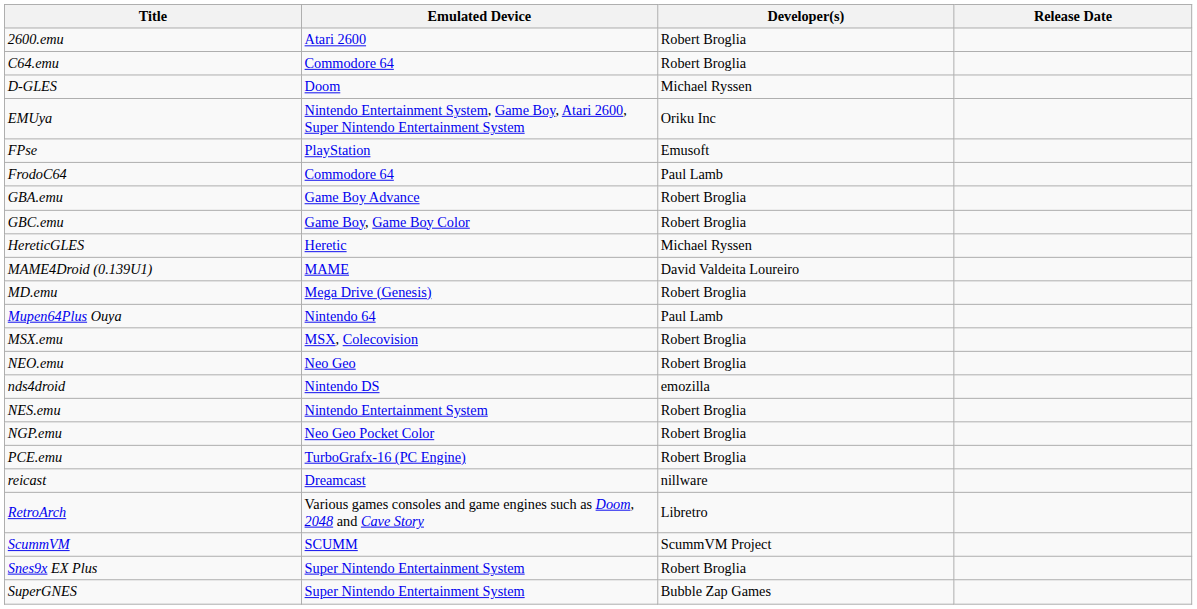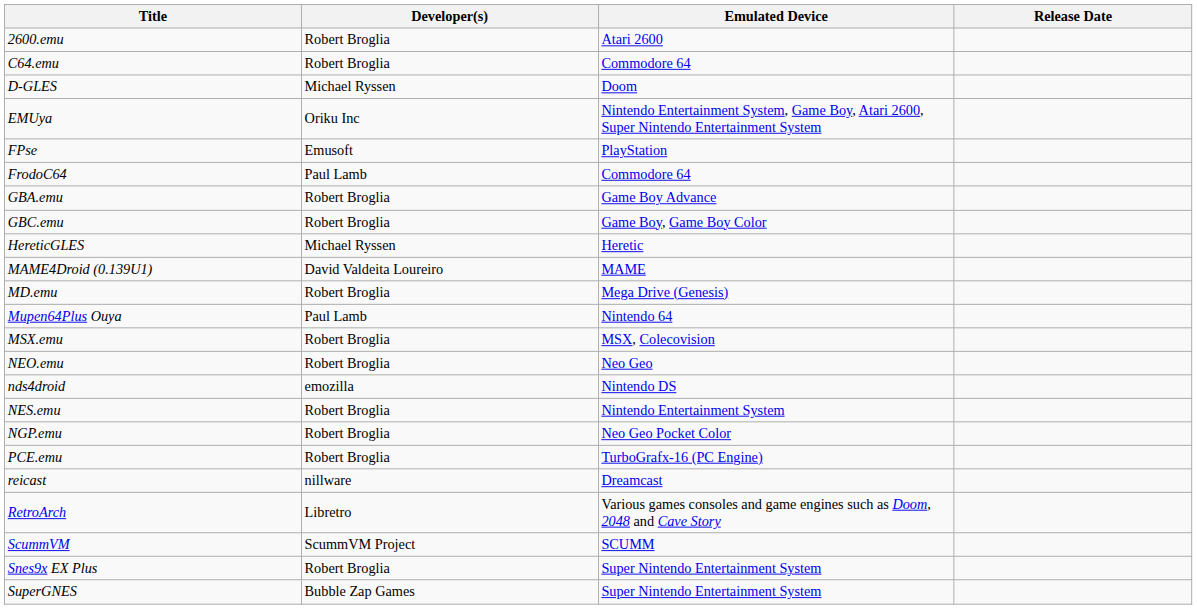 <table class="wikitable sortable mw-collapsible" style="width:100%; font-size:95%;">
 <tr>
 <th style="width:25%;">Title</th>
+<th style="width:25%;">Developer(s)</th>
 <th style="width:30%;">Emulated Device</th>
-<th style="width:25%;">Developer(s)</th>
 <th style="width:20%;">Release Date</th>
 </tr>
 <tr>
 <td><em>2600.emu</em></td>
+<td>Robert Broglia</td>
 <td><a href='#'>Atari 2600</a></td>
-<td>Robert Broglia</td>
 <td></td>
 </tr>
 <tr>
 <td><em>C64.emu</em></td>
+<td>Robert Broglia</td>
 <td><a href='#'>Commodore 64</a></td>
-<td>Robert Broglia</td>
 <td></td>
 </tr>
 <tr>
 <td><em>D-GLES</em></td>
+<td>Michael Ryssen</td>
 <td><a href='#'>Doom</a></td>
-<td>Michael Ryssen</td>
 <td></td>
 </tr>
 <tr>
 <td><em>EMUya</em></td>
+<td>Oriku Inc</td>
 <td><a href='#'>Nintendo Entertainment System</a>, <a href='#'>Game Boy</a>, <a href='#'>Atari 2600</a>, <a href='#'>Super Nintendo Entertainment System</a></td>
-<td>Oriku Inc</td>
 <td></td>
 </tr>
 <tr>
 <td><em>FPse</em></td>
+<td>Emusoft</td>
 <td><a href='#'>PlayStation</a></td>
-<td>Emusoft</td>
 <td></td>
 </tr>
 <tr>
 <td><em>FrodoC64</em></td>
+<td>Paul Lamb</td>
 <td><a href='#'>Commodore 64</a></td>
-<td>Paul Lamb</td>
 <td></td>
 </tr>
 <tr>
 <td><em>GBA.emu</em></td>
+<td>Robert Broglia</td>
 <td><a href='#'>Game Boy Advance</a></td>
-<td>Robert Broglia</td>
 <td></td>
 </tr>
 <tr>
 <td><em>GBC.emu</em></td>
+<td>Robert Broglia</td>
 <td><a href='#'>Game Boy</a>, <a href='#'>Game Boy Color</a></td>
-<td>Robert Broglia</td>
 <td></td>
 </tr>
 <tr>
 <td><em>HereticGLES</em></td>
+<td>Michael Ryssen</td>
 <td><a href='#'>Heretic</a></td>
-<td>Michael Ryssen</td>
 <td></td>
 </tr>
 <tr>
 <td><em>MAME4Droid (0.139U1)</em></td>
+<td>David Valdeita Loureiro</td>
 <td><a href='#'>MAME</a></td>
-<td>David Valdeita Loureiro</td>
 <td></td>
 </tr>
 <tr>
 <td><em>MD.emu</em></td>
+<td>Robert Broglia</td>
 <td><a href='#'>Mega Drive (Genesis)</a></td>
-<td>Robert Broglia</td>
 <td></td>
 </tr>
 <tr>
 <td><em><a href='#'>Mupen64Plus</a> Ouya</em></td>
+<td>Paul Lamb</td>
 <td><a href='#'>Nintendo 64</a></td>
-<td>Paul Lamb</td>
 <td></td>
 </tr>
 <tr>
 <td><em>MSX.emu</em></td>
+<td>Robert Broglia</td>
 <td><a href='#'>MSX</a>, <a href='#'>Colecovision</a></td>
-<td>Robert Broglia</td>
 <td></td>
 </tr>
 <tr>
 <td><em>NEO.emu</em></td>
+<td>Robert Broglia</td>
 <td><a href='#'>Neo Geo</a></td>
-<td>Robert Broglia</td>
 <td></td>
 </tr>
 <tr>
 <td><em>nds4droid</em></td>
+<td>emozilla</td>
 <td><a href='#'>Nintendo DS</a></td>
-<td>emozilla</td>
 <td></td>
 </tr>
 <tr>
 <td><em>NES.emu</em></td>
+<td>Robert Broglia</td>
 <td><a href='#'>Nintendo Entertainment System</a></td>
-<td>Robert Broglia</td>
 <td></td>
 </tr>
 <tr>
 <td><em>NGP.emu</em></td>
+<td>Robert Broglia</td>
 <td><a href='#'>Neo Geo Pocket Color</a></td>
-<td>Robert Broglia</td>
 <td></td>
 </tr>
 <tr>
 <td><em>PCE.emu</em></td>
+<td>Robert Broglia</td>
 <td><a href='#'>TurboGrafx-16 (PC Engine)</a></td>
-<td>Robert Broglia</td>
 <td></td>
 </tr>
 <tr>
 <td><em>reicast</em></td>
+<td>nillware</td>
 <td><a href='#'>Dreamcast</a></td>
-<td>nillware</td>
 <td></td>
 </tr>
 <tr>
 <td><em><a href='#'>RetroArch</a></em></td>
+<td>Libretro</td>
 <td>Various games consoles and game engines such as <em><a href='#'>Doom</a></em>, <em><a href='#'>2048</a></em> and <em><a href='#'>Cave Story</a></em></td>
-<td>Libretro</td>
 <td></td>
 </tr>
 <tr>
 <td><em><a href='#'>ScummVM</a></em></td>
+<td>ScummVM Project</td>
 <td><a href='#'>SCUMM</a></td>
-<td>ScummVM Project</td>
 <td></td>
 </tr>
 <tr>
 <td><em><a href='#'>Snes9x</a> EX Plus</em></td>
+<td>Robert Broglia</td>
 <td><a href='#'>Super Nintendo Entertainment System</a></td>
-<td>Robert Broglia</td>
 <td></td>
 </tr>
 <tr>
 <td><em>SuperGNES</em></td>
+<td>Bubble Zap Games</td>
 <td><a href='#'>Super Nintendo Entertainment System</a></td>
-<td>Bubble Zap Games</td>
 <td></td>
 </tr>
 </table>
